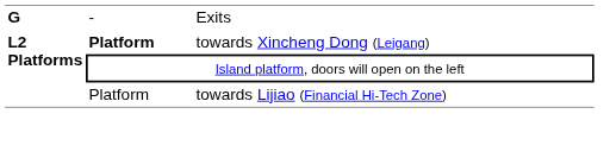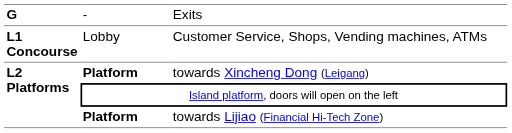 <table table border=0 cellspacing=0 cellpadding=3>
 <tr>
 <td style="border-top:solid 1px gray;" width=50 valign=top><strong>G</strong></td>
 <td style="border-top:solid 1px gray;" width=100 valign=top>-</td>
 <td style="border-top:solid 1px gray;" width=390 valign=top>Exits</td>
+</tr>
+<tr>
+<td style="border-bottom:solid 1px gray; border-top:solid 1px gray;" valign=top width=50><strong>L1<br>Concourse</strong></td>
+<td style="border-bottom:solid 1px gray; border-top:solid 1px gray;" valign=top width=100>Lobby</td>
+<td style="border-bottom:solid 1px gray; border-top:solid 1px gray;" valign=top width=390>Customer Service, Shops, Vending machines, ATMs</td>
 </tr>
 <tr>
 <td style="border-bottom:solid 1px gray;" rowspan=4 valign=top><strong>L2<br>Platforms</strong></td>
 <td><strong>Platform </strong></td>
 <td>  towards <a href='#'>Xincheng Dong</a> <small>(<a href='#'>Leigang</a>)</small></td>
 </tr>
 <tr>
 <td style="border-right:solid 2px black;border-left:solid 2px black;border-top:solid 2px black;border-bottom:solid 2px black;text-align:center;" colspan=2><small><a href='#'>Island platform</a>, doors will open on the left</small></td>
 </tr>
 <tr>
-<td style="border-bottom:solid 1px gray;">Platform </td>
+<td style="border-bottom:solid 1px gray;"><strong>Platform </strong></td>
 <td style="border-bottom:solid 1px gray;"> towards <a href='#'>Lijiao</a> <small>(<a href='#'>Financial Hi-Tech Zone</a>)</small> </td>
 </tr>
 </table>
